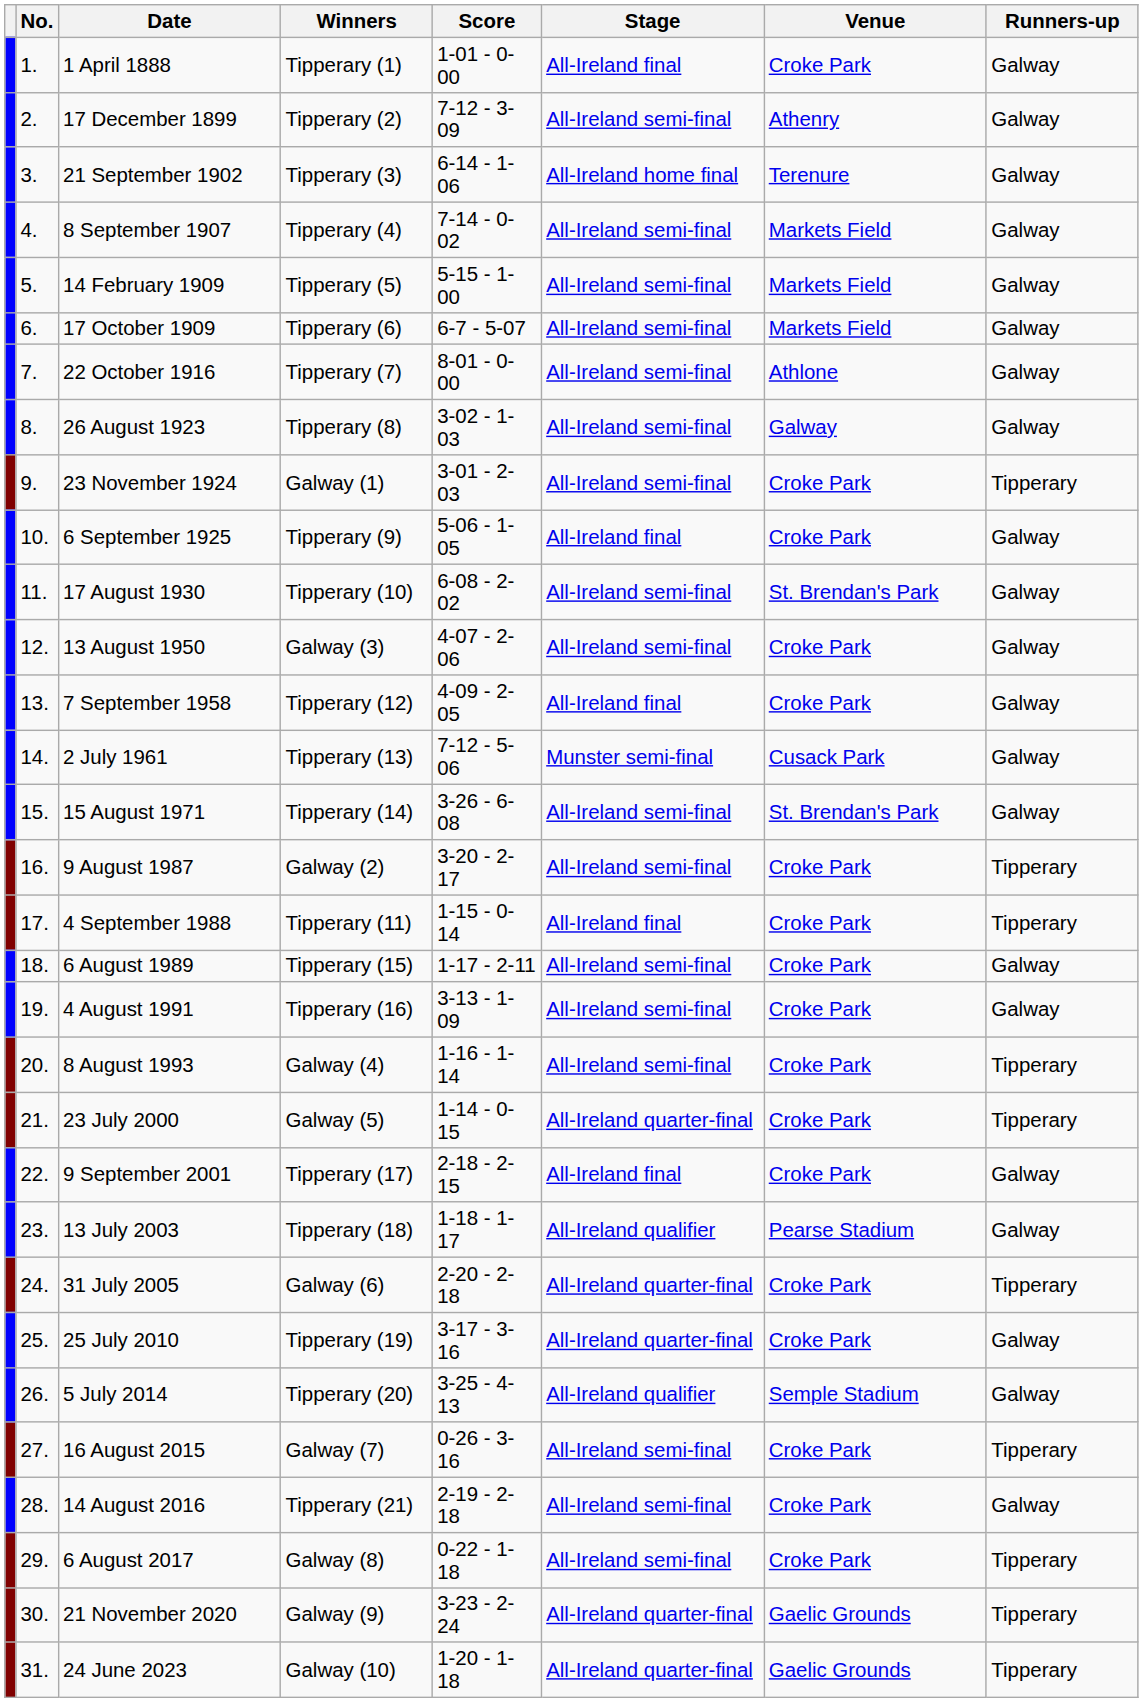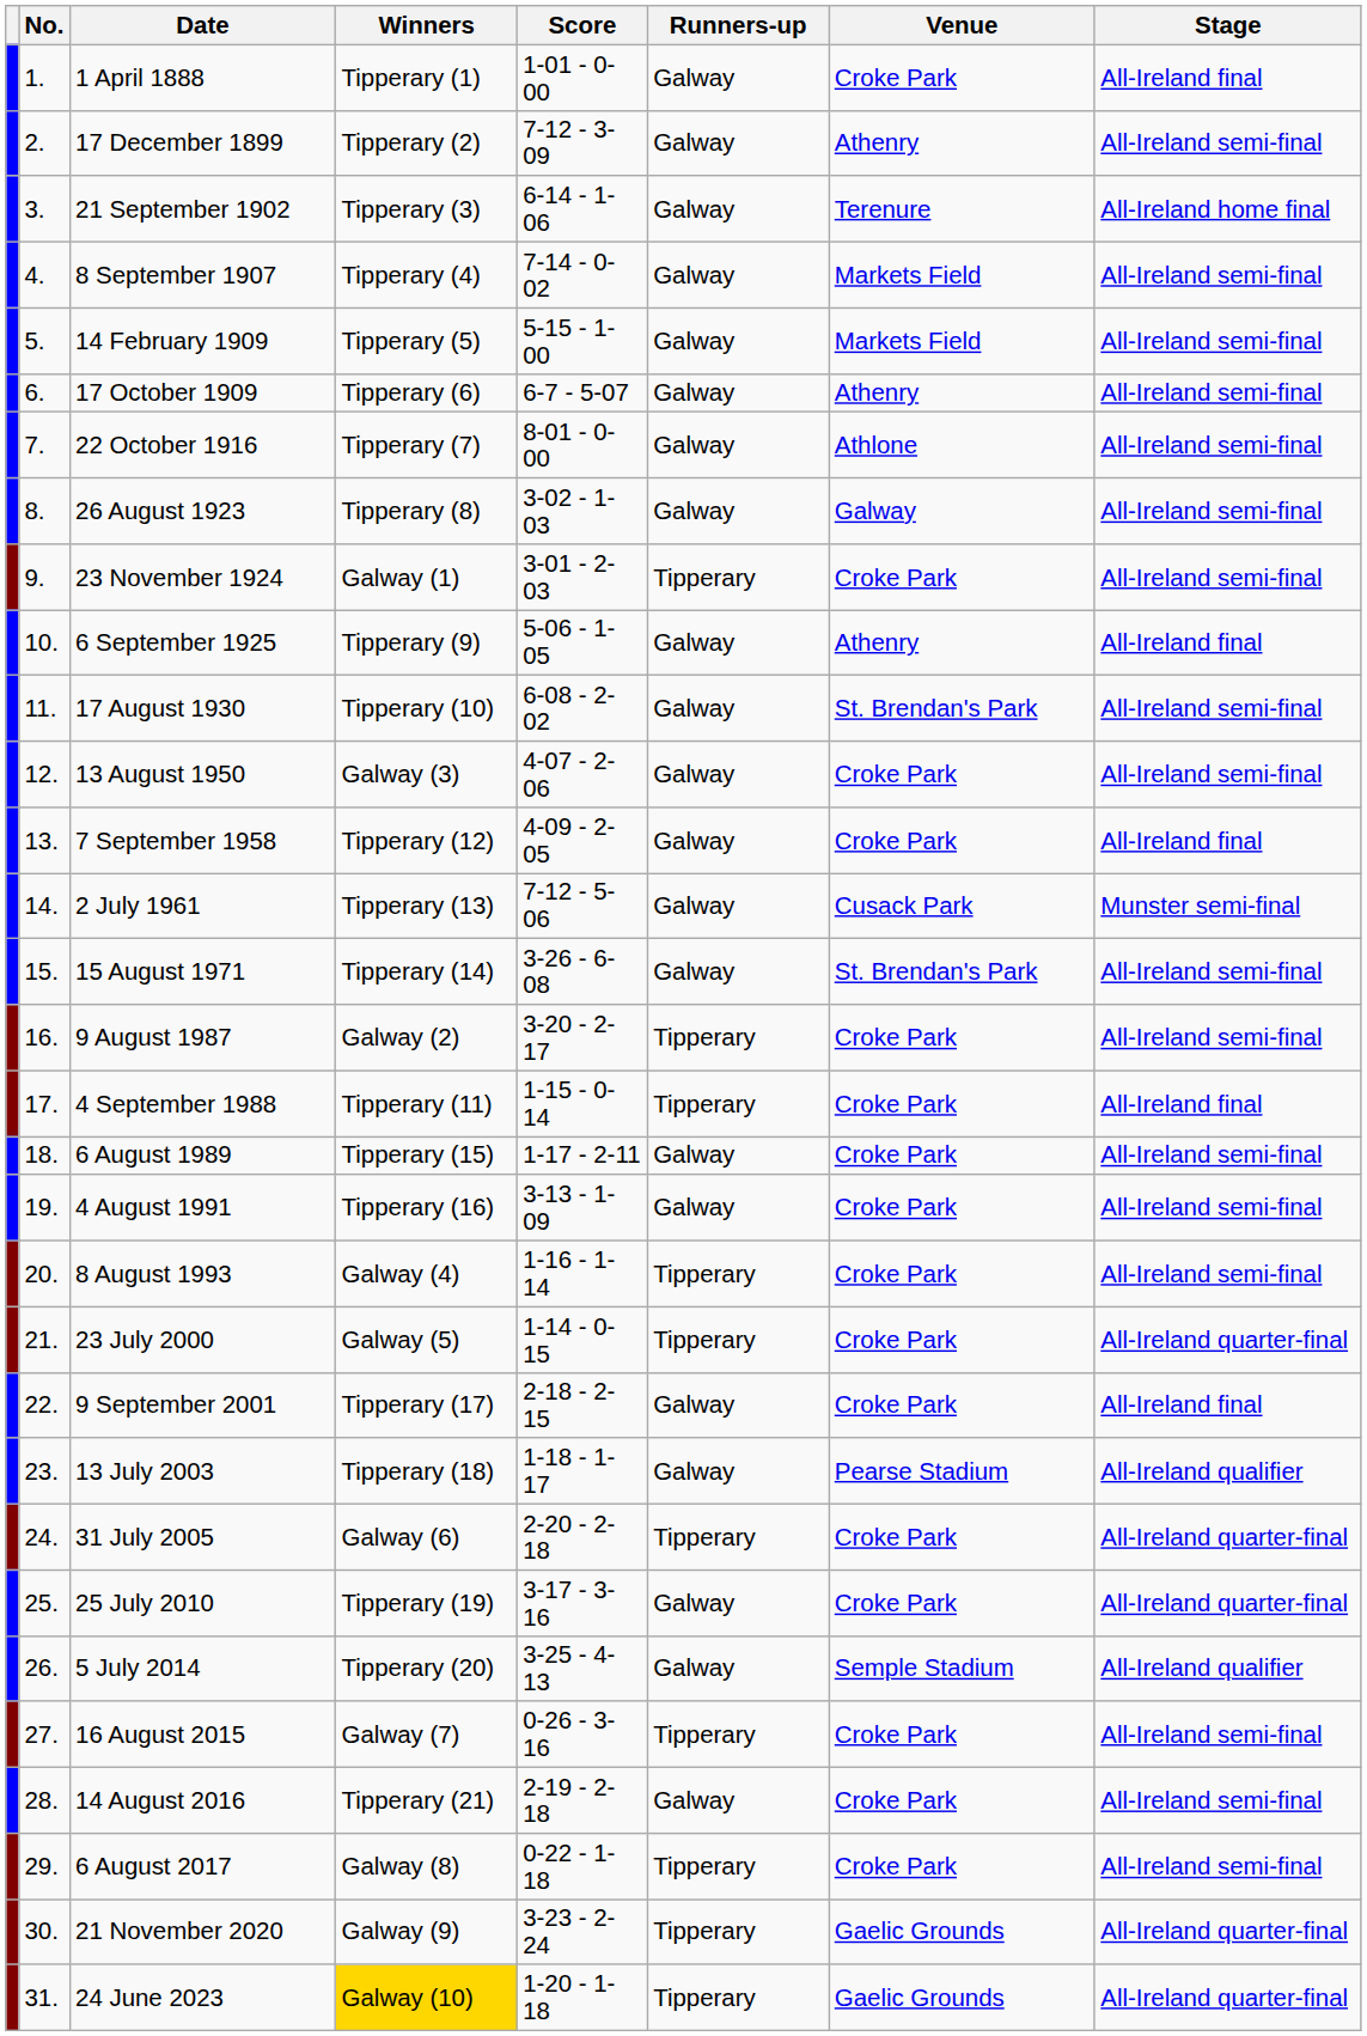 <table class="wikitable" style="font-size:90%">
 <tr>
 <th width=1></th>
 <th width=5>No.</th>
 <th width=150>Date</th>
 <th width=100>Winners</th>
 <th width=70>Score</th>
+<th width=100>Runners-up</th>
+<th width=150>Venue</th>
 <th width=150>Stage</th>
-<th width=150>Venue</th>
-<th width=100>Runners-up</th>
 </tr>
 <tr>
 <td style="background-color:#0000ff"></td>
 <td>1.</td>
 <td>1 April 1888</td>
 <td>Tipperary (1)</td>
 <td>1-01 - 0-00</td>
+<td>Galway</td>
+<td><a href='#'>Croke Park</a></td>
 <td><a href='#'>All-Ireland final</a></td>
-<td><a href='#'>Croke Park</a></td>
-<td>Galway</td>
 </tr>
 <tr>
 <td style="background-color:#0000ff"></td>
 <td>2.</td>
 <td>17 December 1899</td>
 <td>Tipperary (2)</td>
 <td>7-12 - 3-09</td>
+<td>Galway</td>
+<td><a href='#'>Athenry</a></td>
 <td><a href='#'>All-Ireland semi-final</a></td>
-<td><a href='#'>Athenry</a></td>
-<td>Galway</td>
 </tr>
 <tr>
 <td style="background-color:#0000ff"></td>
 <td>3.</td>
 <td>21 September 1902</td>
 <td>Tipperary (3)</td>
 <td>6-14 - 1-06</td>
+<td>Galway</td>
+<td><a href='#'>Terenure</a></td>
 <td><a href='#'>All-Ireland home final</a></td>
-<td><a href='#'>Terenure</a></td>
-<td>Galway</td>
 </tr>
 <tr>
 <td style="background-color:#0000ff"></td>
 <td>4.</td>
 <td>8 September 1907</td>
 <td>Tipperary (4)</td>
 <td>7-14 - 0-02</td>
+<td>Galway</td>
+<td><a href='#'>Markets Field</a></td>
 <td><a href='#'>All-Ireland semi-final</a></td>
-<td><a href='#'>Markets Field</a></td>
-<td>Galway</td>
 </tr>
 <tr>
 <td style="background-color:#0000ff"></td>
 <td>5.</td>
 <td>14 February 1909</td>
 <td>Tipperary (5)</td>
 <td>5-15 - 1-00</td>
+<td>Galway</td>
+<td><a href='#'>Markets Field</a></td>
 <td><a href='#'>All-Ireland semi-final</a></td>
-<td><a href='#'>Markets Field</a></td>
-<td>Galway</td>
 </tr>
 <tr>
 <td style="background-color:#0000ff"></td>
 <td>6.</td>
 <td>17 October 1909</td>
 <td>Tipperary (6)</td>
 <td>6-7 - 5-07</td>
+<td>Galway</td>
+<td><a href='#'>Athenry</a></td>
 <td><a href='#'>All-Ireland semi-final</a></td>
-<td><a href='#'>Markets Field</a></td>
-<td>Galway</td>
 </tr>
 <tr>
 <td style="background-color:#0000ff"></td>
 <td>7.</td>
 <td>22 October 1916</td>
 <td>Tipperary (7)</td>
 <td>8-01 - 0-00</td>
+<td>Galway</td>
+<td><a href='#'>Athlone</a></td>
 <td><a href='#'>All-Ireland semi-final</a></td>
-<td><a href='#'>Athlone</a></td>
-<td>Galway</td>
 </tr>
 <tr>
 <td style="background-color:#0000ff"></td>
 <td>8.</td>
 <td>26 August 1923</td>
 <td>Tipperary (8)</td>
 <td>3-02 - 1-03</td>
+<td>Galway</td>
+<td><a href='#'>Galway</a></td>
 <td><a href='#'>All-Ireland semi-final</a></td>
-<td><a href='#'>Galway</a></td>
-<td>Galway</td>
 </tr>
 <tr>
 <td style="background-color:#800000"></td>
 <td>9.</td>
 <td>23 November 1924</td>
 <td>Galway (1)</td>
 <td>3-01 - 2-03</td>
+<td>Tipperary</td>
+<td><a href='#'>Croke Park</a></td>
 <td><a href='#'>All-Ireland semi-final</a></td>
-<td><a href='#'>Croke Park</a></td>
-<td>Tipperary</td>
 </tr>
 <tr>
 <td style="background-color:#0000ff"></td>
 <td>10.</td>
 <td>6 September 1925</td>
 <td>Tipperary (9)</td>
 <td>5-06 - 1-05</td>
+<td>Galway</td>
+<td><a href='#'>Athenry</a></td>
 <td><a href='#'>All-Ireland final</a></td>
-<td><a href='#'>Croke Park</a></td>
-<td>Galway</td>
 </tr>
 <tr>
 <td style="background-color:#0000ff"></td>
 <td>11.</td>
 <td>17 August 1930</td>
 <td>Tipperary (10)</td>
 <td>6-08 - 2-02</td>
+<td>Galway</td>
+<td><a href='#'>St. Brendan's Park</a></td>
 <td><a href='#'>All-Ireland semi-final</a></td>
-<td><a href='#'>St. Brendan's Park</a></td>
-<td>Galway</td>
 </tr>
 <tr>
 <td style="background-color:#0000ff"></td>
 <td>12.</td>
 <td>13 August 1950</td>
 <td>Galway (3)</td>
 <td>4-07 - 2-06</td>
+<td>Galway</td>
+<td><a href='#'>Croke Park</a></td>
 <td><a href='#'>All-Ireland semi-final</a></td>
-<td><a href='#'>Croke Park</a></td>
-<td>Galway</td>
 </tr>
 <tr>
 <td style="background-color:#0000ff"></td>
 <td>13.</td>
 <td>7 September 1958</td>
 <td>Tipperary (12)</td>
 <td>4-09 - 2-05</td>
+<td>Galway</td>
+<td><a href='#'>Croke Park</a></td>
 <td><a href='#'>All-Ireland final</a></td>
-<td><a href='#'>Croke Park</a></td>
-<td>Galway</td>
 </tr>
 <tr>
 <td style="background-color:#0000ff"></td>
 <td>14.</td>
 <td>2 July 1961</td>
 <td>Tipperary (13)</td>
 <td>7-12 - 5-06</td>
+<td>Galway</td>
+<td><a href='#'>Cusack Park</a></td>
 <td><a href='#'>Munster semi-final</a></td>
-<td><a href='#'>Cusack Park</a></td>
-<td>Galway</td>
 </tr>
 <tr>
 <td style="background-color:#0000ff"></td>
 <td>15.</td>
 <td>15 August 1971</td>
 <td>Tipperary (14)</td>
 <td>3-26 - 6-08</td>
+<td>Galway</td>
+<td><a href='#'>St. Brendan's Park</a></td>
 <td><a href='#'>All-Ireland semi-final</a></td>
-<td><a href='#'>St. Brendan's Park</a></td>
-<td>Galway</td>
 </tr>
 <tr>
 <td style="background-color:#800000"></td>
 <td>16.</td>
 <td>9 August 1987</td>
 <td>Galway (2)</td>
 <td>3-20 - 2-17</td>
+<td>Tipperary</td>
+<td><a href='#'>Croke Park</a></td>
 <td><a href='#'>All-Ireland semi-final</a></td>
-<td><a href='#'>Croke Park</a></td>
-<td>Tipperary</td>
 </tr>
 <tr>
 <td style="background-color:#800000"></td>
 <td>17.</td>
 <td>4 September 1988</td>
 <td>Tipperary (11)</td>
 <td>1-15 - 0-14</td>
+<td>Tipperary</td>
+<td><a href='#'>Croke Park</a></td>
 <td><a href='#'>All-Ireland final</a></td>
-<td><a href='#'>Croke Park</a></td>
-<td>Tipperary</td>
 </tr>
 <tr>
 <td style="background-color:#0000ff"></td>
 <td>18.</td>
 <td>6 August 1989</td>
 <td>Tipperary (15)</td>
 <td>1-17 - 2-11</td>
+<td>Galway</td>
+<td><a href='#'>Croke Park</a></td>
 <td><a href='#'>All-Ireland semi-final</a></td>
-<td><a href='#'>Croke Park</a></td>
-<td>Galway</td>
 </tr>
 <tr>
 <td style="background-color:#0000ff"></td>
 <td>19.</td>
 <td>4 August 1991</td>
 <td>Tipperary (16)</td>
 <td>3-13 - 1-09</td>
+<td>Galway</td>
+<td><a href='#'>Croke Park</a></td>
 <td><a href='#'>All-Ireland semi-final</a></td>
-<td><a href='#'>Croke Park</a></td>
-<td>Galway</td>
 </tr>
 <tr>
 <td style="background-color:#800000"></td>
 <td>20.</td>
 <td>8 August 1993</td>
 <td>Galway (4)</td>
 <td>1-16 - 1-14</td>
+<td>Tipperary</td>
+<td><a href='#'>Croke Park</a></td>
 <td><a href='#'>All-Ireland semi-final</a></td>
-<td><a href='#'>Croke Park</a></td>
-<td>Tipperary</td>
 </tr>
 <tr>
 <td style="background-color:#800000"></td>
 <td>21.</td>
 <td>23 July 2000</td>
 <td>Galway (5)</td>
 <td>1-14 - 0-15</td>
+<td>Tipperary</td>
+<td><a href='#'>Croke Park</a></td>
 <td><a href='#'>All-Ireland quarter-final</a></td>
-<td><a href='#'>Croke Park</a></td>
-<td>Tipperary</td>
 </tr>
 <tr>
 <td style="background-color:#0000ff"></td>
 <td>22.</td>
 <td>9 September 2001</td>
 <td>Tipperary (17)</td>
 <td>2-18 - 2-15</td>
+<td>Galway</td>
+<td><a href='#'>Croke Park</a></td>
 <td><a href='#'>All-Ireland final</a></td>
-<td><a href='#'>Croke Park</a></td>
-<td>Galway</td>
 </tr>
 <tr>
 <td style="background-color:#0000ff"></td>
 <td>23.</td>
 <td>13 July 2003</td>
 <td>Tipperary (18)</td>
 <td>1-18 - 1-17</td>
+<td>Galway</td>
+<td><a href='#'>Pearse Stadium</a></td>
 <td><a href='#'>All-Ireland qualifier</a></td>
-<td><a href='#'>Pearse Stadium</a></td>
-<td>Galway</td>
 </tr>
 <tr>
 <td style="background-color:#800000"></td>
 <td>24.</td>
 <td>31 July 2005</td>
 <td>Galway (6)</td>
 <td>2-20 - 2-18</td>
+<td>Tipperary</td>
+<td><a href='#'>Croke Park</a></td>
 <td><a href='#'>All-Ireland quarter-final</a></td>
-<td><a href='#'>Croke Park</a></td>
-<td>Tipperary</td>
 </tr>
 <tr>
 <td style="background-color:#0000ff"></td>
 <td>25.</td>
 <td>25 July 2010</td>
 <td>Tipperary (19)</td>
 <td>3-17 - 3-16</td>
+<td>Galway</td>
+<td><a href='#'>Croke Park</a></td>
 <td><a href='#'>All-Ireland quarter-final</a></td>
-<td><a href='#'>Croke Park</a></td>
-<td>Galway</td>
 </tr>
 <tr>
 <td style="background-color:#0000ff"></td>
 <td>26.</td>
 <td>5 July 2014</td>
 <td>Tipperary (20)</td>
 <td>3-25 - 4-13</td>
+<td>Galway</td>
+<td><a href='#'>Semple Stadium</a></td>
 <td><a href='#'>All-Ireland qualifier</a></td>
-<td><a href='#'>Semple Stadium</a></td>
-<td>Galway</td>
 </tr>
 <tr>
 <td style="background-color:#800000"></td>
 <td>27.</td>
 <td>16 August 2015</td>
 <td>Galway (7)</td>
 <td>0-26 - 3-16</td>
+<td>Tipperary</td>
+<td><a href='#'>Croke Park</a></td>
 <td><a href='#'>All-Ireland semi-final</a></td>
-<td><a href='#'>Croke Park</a></td>
-<td>Tipperary</td>
 </tr>
 <tr>
 <td style="background-color:#0000ff"></td>
 <td>28.</td>
 <td>14 August 2016</td>
 <td>Tipperary (21)</td>
 <td>2-19 - 2-18</td>
+<td>Galway</td>
+<td><a href='#'>Croke Park</a></td>
 <td><a href='#'>All-Ireland semi-final</a></td>
-<td><a href='#'>Croke Park</a></td>
-<td>Galway</td>
 </tr>
 <tr>
 <td style="background-color:#800000"></td>
 <td>29.</td>
 <td>6 August 2017</td>
 <td>Galway (8)</td>
 <td>0-22 - 1-18</td>
+<td>Tipperary</td>
+<td><a href='#'>Croke Park</a></td>
 <td><a href='#'>All-Ireland semi-final</a></td>
-<td><a href='#'>Croke Park</a></td>
-<td>Tipperary</td>
 </tr>
 <tr>
 <td style="background-color:#800000"></td>
 <td>30.</td>
 <td>21 November 2020</td>
 <td>Galway (9)</td>
 <td>3-23 - 2-24</td>
+<td>Tipperary</td>
+<td><a href='#'>Gaelic Grounds</a></td>
 <td><a href='#'>All-Ireland quarter-final</a></td>
-<td><a href='#'>Gaelic Grounds</a></td>
-<td>Tipperary</td>
 </tr>
 <tr>
 <td style="background-color:#800000"></td>
 <td>31.</td>
 <td>24 June 2023</td>
-<td>Galway (10)</td>
+<td style="background: gold;">Galway (10)</td>
 <td>1-20 - 1-18</td>
+<td>Tipperary</td>
+<td><a href='#'>Gaelic Grounds</a></td>
 <td><a href='#'>All-Ireland quarter-final</a></td>
-<td><a href='#'>Gaelic Grounds</a></td>
-<td>Tipperary</td>
 </tr>
 </table>
